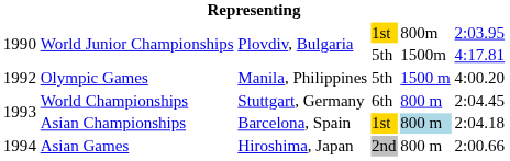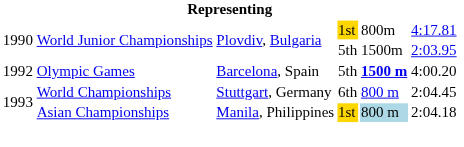 <table>
 <tr>
 <th colspan="6">Representing </th>
 </tr>
 <tr>
 <td rowspan=2>1990</td>
 <td rowspan=2><a href='#'>World Junior Championships</a></td>
 <td rowspan=2><a href='#'>Plovdiv</a>, <a href='#'>Bulgaria</a></td>
 <td bgcolor=gold>1st</td>
 <td>800m</td>
-<td><a href='#'>2:03.95</a></td>
+<td><a href='#'>4:17.81</a></td>
 </tr>
 <tr>
 <td>5th</td>
 <td>1500m</td>
-<td><a href='#'>4:17.81</a></td>
+<td><a href='#'>2:03.95</a></td>
 </tr>
 <tr>
 <td>1992</td>
 <td><a href='#'>Olympic Games</a></td>
-<td><a href='#'>Manila</a>, Philippines</td>
+<td><a href='#'>Barcelona</a>, Spain</td>
 <td>5th</td>
-<td><a href='#'>1500 m</a></td>
+<td><strong><a href='#'>1500 m</a></strong></td>
 <td>4:00.20</td>
 </tr>
 <tr>
 <td rowspan=2>1993</td>
 <td><a href='#'>World Championships</a></td>
 <td><a href='#'>Stuttgart</a>, Germany</td>
 <td>6th</td>
 <td><a href='#'>800 m</a></td>
 <td>2:04.45</td>
 </tr>
 <tr>
 <td><a href='#'>Asian Championships</a></td>
-<td><a href='#'>Barcelona</a>, Spain</td>
+<td><a href='#'>Manila</a>, Philippines</td>
 <td bgcolor=gold>1st</td>
 <td style="background: lightblue;">800 m</td>
 <td>2:04.18</td>
 </tr>
-<tr>
-<td>1994</td>
-<td><a href='#'>Asian Games</a></td>
-<td><a href='#'>Hiroshima</a>, Japan</td>
-<td bgcolor="silver">2nd</td>
-<td>800 m</td>
-<td>2:00.66</td>
-</tr>
 </table>
